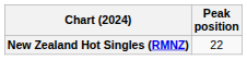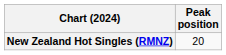 <table class="wikitable sortable plainrowheaders" style="text-align:center">
 <tr>
 <th scope="col">Chart (2024)</th>
 <th scope="col">Peak<br>position</th>
 </tr>
 <tr>
 <th scope="row">New Zealand Hot Singles (<a href='#'>RMNZ</a>)</th>
-<td>22</td>
+<td>20</td>
 </tr>
 </table>
